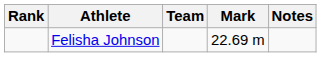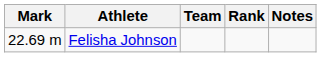 <table class="wikitable sortable">
 <tr>
-<th>Rank</th>
+<th>Mark</th>
 <th>Athlete</th>
 <th>Team</th>
-<th>Mark</th>
+<th>Rank</th>
 <th>Notes</th>
 </tr>
 <tr>
-<td align=center></td>
+<td>22.69 m</td>
 <td><a href='#'>Felisha Johnson</a></td>
 <td></td>
-<td>22.69 m</td>
+<td align=center></td>
 <td></td>
 </tr>
 </table>
